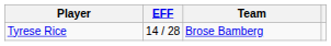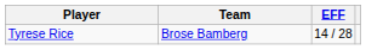 <table class="wikitable sortable">
 <tr>
 <th width=190>Player</th>
+<th width=190>Team</th>
 <th><a href='#'>EFF</a></th>
-<th width=190>Team</th>
 <th></th>
 </tr>
 <tr>
 <td> <a href='#'>Tyrese Rice</a></td>
+<td> <a href='#'>Brose Bamberg</a></td>
 <td style="text-align: center;">14 / 28</td>
-<td> <a href='#'>Brose Bamberg</a></td>
 <td style="text-align: center;"></td>
 </tr>
 </table>
